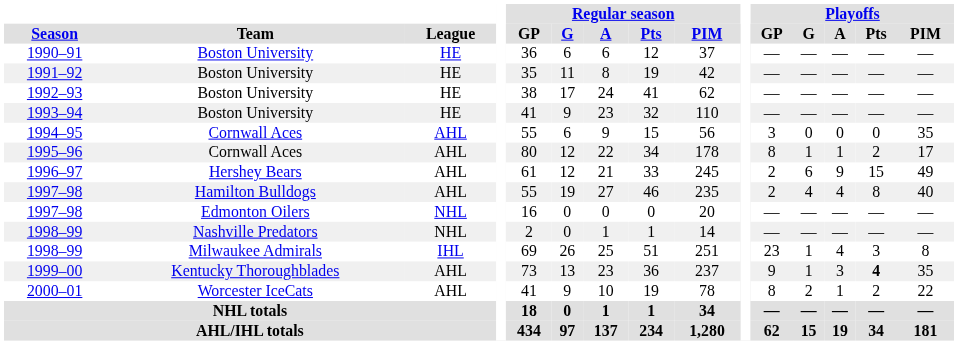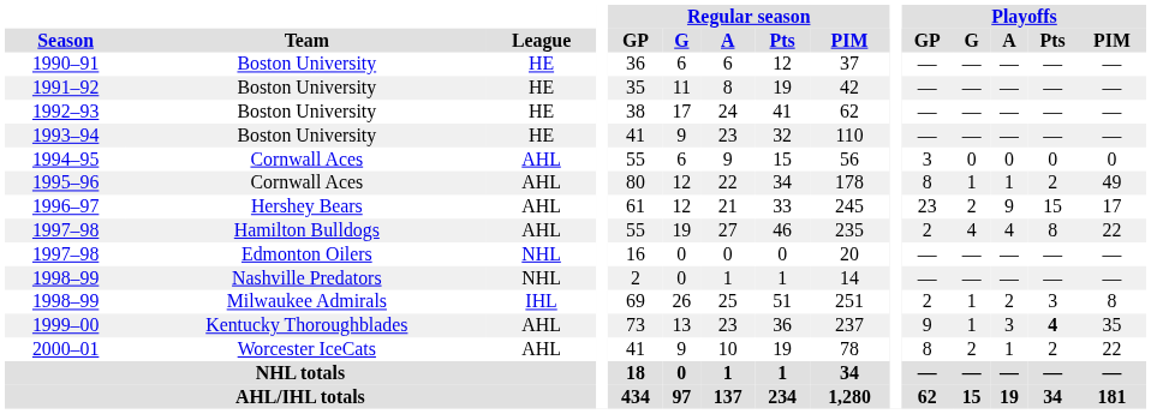 <table border="0" cellpadding="1" cellspacing="0" style="text-align:center; width:60em;">
 <tr style="background:#e0e0e0;">
 <th colspan="3" style="background:#fff;"> </th>
 <th rowspan="99" style="background:#fff;"> </th>
 <th colspan="5"><a href='#'>Regular season</a></th>
 <th rowspan="99" style="background:#fff;"> </th>
 <th colspan="5"><a href='#'>Playoffs</a></th>
 </tr>
 <tr style="background:#e0e0e0;">
 <th><a href='#'>Season</a></th>
 <th>Team</th>
 <th>League</th>
 <th>GP</th>
 <th><a href='#'>G</a></th>
 <th><a href='#'>A</a></th>
 <th><a href='#'>Pts</a></th>
 <th><a href='#'>PIM</a></th>
 <th>GP</th>
 <th>G</th>
 <th>A</th>
 <th>Pts</th>
 <th>PIM</th>
 </tr>
 <tr>
 <td><a href='#'>1990–91</a></td>
 <td><a href='#'>Boston University</a></td>
 <td><a href='#'>HE</a></td>
 <td>36</td>
 <td>6</td>
 <td>6</td>
 <td>12</td>
 <td>37</td>
 <td>—</td>
 <td>—</td>
 <td>—</td>
 <td>—</td>
 <td>—</td>
 </tr>
 <tr style="background:#f0f0f0;">
 <td><a href='#'>1991–92</a></td>
 <td>Boston University</td>
 <td>HE</td>
 <td>35</td>
 <td>11</td>
 <td>8</td>
 <td>19</td>
 <td>42</td>
 <td>—</td>
 <td>—</td>
 <td>—</td>
 <td>—</td>
 <td>—</td>
 </tr>
 <tr>
 <td><a href='#'>1992–93</a></td>
 <td>Boston University</td>
 <td>HE</td>
 <td>38</td>
 <td>17</td>
 <td>24</td>
 <td>41</td>
 <td>62</td>
 <td>—</td>
 <td>—</td>
 <td>—</td>
 <td>—</td>
 <td>—</td>
 </tr>
 <tr style="background:#f0f0f0;">
 <td><a href='#'>1993–94</a></td>
 <td>Boston University</td>
 <td>HE</td>
 <td>41</td>
 <td>9</td>
 <td>23</td>
 <td>32</td>
 <td>110</td>
 <td>—</td>
 <td>—</td>
 <td>—</td>
 <td>—</td>
 <td>—</td>
 </tr>
 <tr>
 <td><a href='#'>1994–95</a></td>
 <td><a href='#'>Cornwall Aces</a></td>
 <td><a href='#'>AHL</a></td>
 <td>55</td>
 <td>6</td>
 <td>9</td>
 <td>15</td>
 <td>56</td>
 <td>3</td>
 <td>0</td>
 <td>0</td>
 <td>0</td>
-<td>35</td>
+<td>0</td>
 </tr>
 <tr style="background:#f0f0f0;">
 <td><a href='#'>1995–96</a></td>
 <td>Cornwall Aces</td>
 <td>AHL</td>
 <td>80</td>
 <td>12</td>
 <td>22</td>
 <td>34</td>
 <td>178</td>
 <td>8</td>
 <td>1</td>
 <td>1</td>
 <td>2</td>
-<td>17</td>
+<td>49</td>
 </tr>
 <tr>
 <td><a href='#'>1996–97</a></td>
 <td><a href='#'>Hershey Bears</a></td>
 <td>AHL</td>
 <td>61</td>
 <td>12</td>
 <td>21</td>
 <td>33</td>
 <td>245</td>
+<td>23</td>
 <td>2</td>
-<td>6</td>
 <td>9</td>
 <td>15</td>
-<td>49</td>
+<td>17</td>
 </tr>
 <tr style="background:#f0f0f0;">
 <td><a href='#'>1997–98</a></td>
 <td><a href='#'>Hamilton Bulldogs</a></td>
 <td>AHL</td>
 <td>55</td>
 <td>19</td>
 <td>27</td>
 <td>46</td>
 <td>235</td>
 <td>2</td>
 <td>4</td>
 <td>4</td>
 <td>8</td>
-<td>40</td>
+<td>22</td>
 </tr>
 <tr>
 <td><a href='#'>1997–98</a></td>
 <td><a href='#'>Edmonton Oilers</a></td>
 <td><a href='#'>NHL</a></td>
 <td>16</td>
 <td>0</td>
 <td>0</td>
 <td>0</td>
 <td>20</td>
 <td>—</td>
 <td>—</td>
 <td>—</td>
 <td>—</td>
 <td>—</td>
 </tr>
 <tr style="background:#f0f0f0;">
 <td><a href='#'>1998–99</a></td>
 <td><a href='#'>Nashville Predators</a></td>
 <td>NHL</td>
 <td>2</td>
 <td>0</td>
 <td>1</td>
 <td>1</td>
 <td>14</td>
 <td>—</td>
 <td>—</td>
 <td>—</td>
 <td>—</td>
 <td>—</td>
 </tr>
 <tr>
 <td><a href='#'>1998–99</a></td>
 <td><a href='#'>Milwaukee Admirals</a></td>
 <td><a href='#'>IHL</a></td>
 <td>69</td>
 <td>26</td>
 <td>25</td>
 <td>51</td>
 <td>251</td>
-<td>23</td>
+<td>2</td>
 <td>1</td>
-<td>4</td>
+<td>2</td>
 <td>3</td>
 <td>8</td>
 </tr>
 <tr style="background:#f0f0f0;">
 <td><a href='#'>1999–00</a></td>
 <td><a href='#'>Kentucky Thoroughblades</a></td>
 <td>AHL</td>
 <td>73</td>
 <td>13</td>
 <td>23</td>
 <td>36</td>
 <td>237</td>
 <td>9</td>
 <td>1</td>
 <td>3</td>
 <td><strong>4</strong></td>
 <td>35</td>
 </tr>
 <tr>
 <td><a href='#'>2000–01</a></td>
 <td><a href='#'>Worcester IceCats</a></td>
 <td>AHL</td>
 <td>41</td>
 <td>9</td>
 <td>10</td>
 <td>19</td>
 <td>78</td>
 <td>8</td>
 <td>2</td>
 <td>1</td>
 <td>2</td>
 <td>22</td>
 </tr>
 <tr style="background:#e0e0e0;">
 <th colspan="3">NHL totals</th>
 <th>18</th>
 <th>0</th>
 <th>1</th>
 <th>1</th>
 <th>34</th>
 <th>—</th>
 <th>—</th>
 <th>—</th>
 <th>—</th>
 <th>—</th>
 </tr>
 <tr style="background:#e0e0e0;">
 <th colspan="3">AHL/IHL totals</th>
 <th>434</th>
 <th>97</th>
 <th>137</th>
 <th>234</th>
 <th>1,280</th>
 <th>62</th>
 <th>15</th>
 <th>19</th>
 <th>34</th>
 <th>181</th>
 </tr>
 </table>
